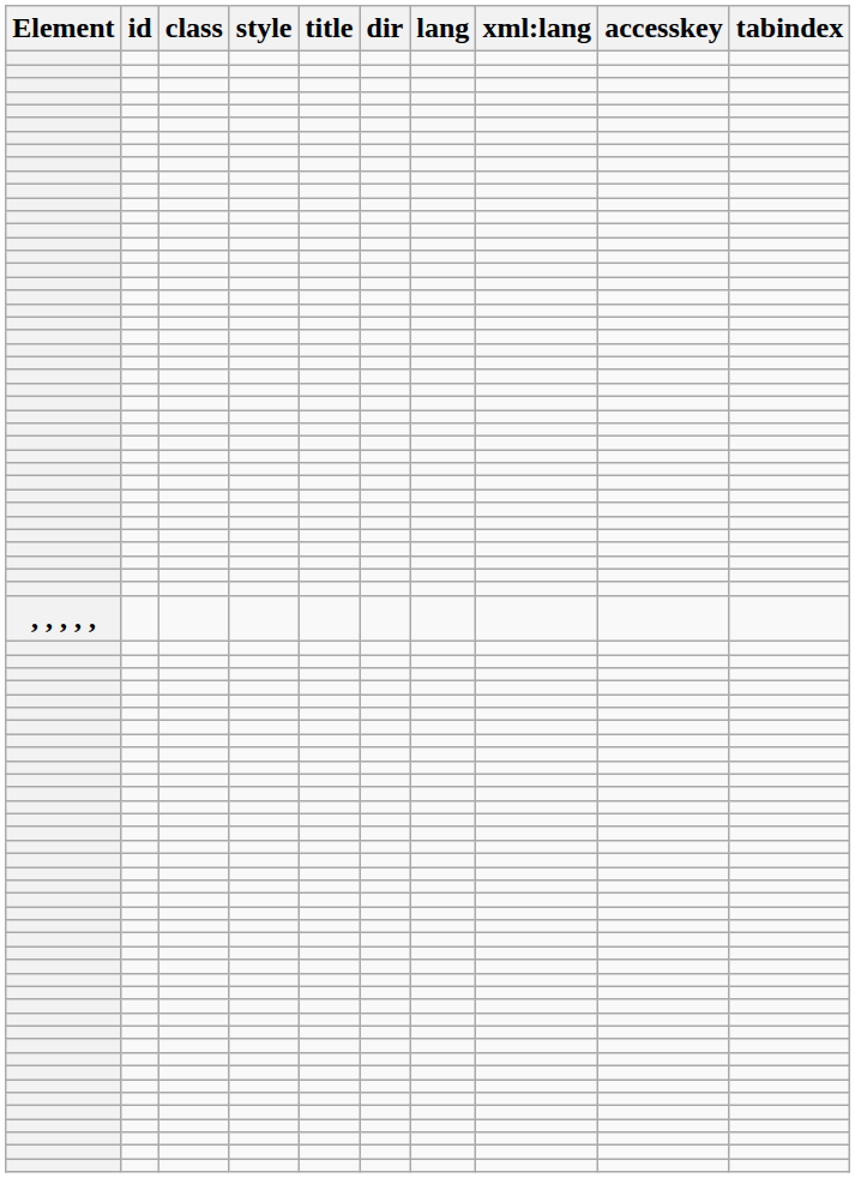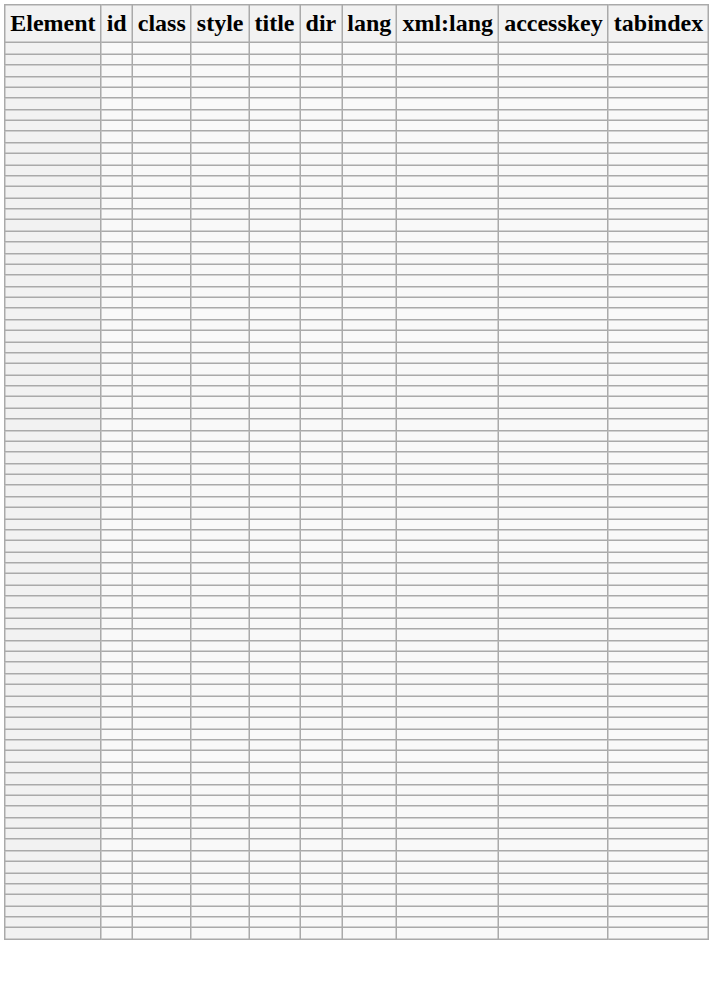 <table class="wikitable sortable sticky-header">
 <tr>
 <th>Element</th>
 <th>id</th>
 <th>class</th>
 <th>style</th>
 <th>title</th>
 <th>dir</th>
 <th>lang</th>
 <th>xml:lang</th>
 <th>accesskey</th>
 <th>tabindex</th>
 </tr>
 <tr>
 <th></th>
 <td></td>
 <td></td>
 <td></td>
 <td></td>
 <td></td>
 <td></td>
 <td></td>
 <td></td>
 <td></td>
 </tr>
 <tr>
 <th></th>
 <td></td>
 <td></td>
 <td></td>
 <td></td>
 <td></td>
 <td></td>
 <td></td>
 <td></td>
 <td></td>
 </tr>
 <tr>
 <th></th>
 <td></td>
 <td></td>
 <td></td>
 <td></td>
 <td></td>
 <td></td>
 <td></td>
 <td></td>
 <td></td>
 </tr>
 <tr>
 <th></th>
 <td></td>
 <td></td>
 <td></td>
 <td></td>
 <td></td>
 <td></td>
 <td></td>
 <td></td>
 <td></td>
 </tr>
 <tr>
 <th></th>
 <td></td>
 <td></td>
 <td></td>
 <td></td>
 <td></td>
 <td></td>
 <td></td>
 <td></td>
 <td></td>
 </tr>
 <tr>
 <th></th>
 <td></td>
 <td></td>
 <td></td>
 <td></td>
 <td></td>
 <td></td>
 <td></td>
 <td></td>
 <td></td>
 </tr>
 <tr>
 <th></th>
 <td></td>
 <td></td>
 <td></td>
 <td></td>
 <td></td>
 <td></td>
 <td></td>
 <td></td>
 <td></td>
 </tr>
 <tr>
 <th></th>
 <td></td>
 <td></td>
 <td></td>
 <td></td>
 <td></td>
 <td></td>
 <td></td>
 <td></td>
 <td></td>
 </tr>
 <tr>
 <th></th>
 <td></td>
 <td></td>
 <td></td>
 <td></td>
 <td></td>
 <td></td>
 <td></td>
 <td></td>
 <td></td>
 </tr>
 <tr>
 <th></th>
 <td></td>
 <td></td>
 <td></td>
 <td></td>
 <td></td>
 <td></td>
 <td></td>
 <td></td>
 <td></td>
 </tr>
 <tr>
 <th></th>
 <td></td>
 <td></td>
 <td></td>
 <td></td>
 <td></td>
 <td></td>
 <td></td>
 <td></td>
 <td></td>
 </tr>
 <tr>
 <th></th>
 <td></td>
 <td></td>
 <td></td>
 <td></td>
 <td></td>
 <td></td>
 <td></td>
 <td></td>
 <td></td>
 </tr>
 <tr>
 <th></th>
 <td></td>
 <td></td>
 <td></td>
 <td></td>
 <td></td>
 <td></td>
 <td></td>
 <td></td>
 <td></td>
 </tr>
 <tr>
 <th></th>
 <td></td>
 <td></td>
 <td></td>
 <td></td>
 <td></td>
 <td></td>
 <td></td>
 <td></td>
 <td></td>
 </tr>
 <tr>
 <th></th>
 <td></td>
 <td></td>
 <td></td>
 <td></td>
 <td></td>
 <td></td>
 <td></td>
 <td></td>
 <td></td>
 </tr>
 <tr>
 <th></th>
 <td></td>
 <td></td>
 <td></td>
 <td></td>
 <td></td>
 <td></td>
 <td></td>
 <td></td>
 <td></td>
 </tr>
 <tr>
 <th></th>
 <td></td>
 <td></td>
 <td></td>
 <td></td>
 <td></td>
 <td></td>
 <td></td>
 <td></td>
 <td></td>
 </tr>
 <tr>
 <th></th>
 <td></td>
 <td></td>
 <td></td>
 <td></td>
 <td></td>
 <td></td>
 <td></td>
 <td></td>
 <td></td>
 </tr>
 <tr>
 <th></th>
 <td></td>
 <td></td>
 <td></td>
 <td></td>
 <td></td>
 <td></td>
 <td></td>
 <td></td>
 <td></td>
 </tr>
 <tr>
 <th></th>
 <td></td>
 <td></td>
 <td></td>
 <td></td>
 <td></td>
 <td></td>
 <td></td>
 <td></td>
 <td></td>
 </tr>
 <tr>
 <th></th>
 <td></td>
 <td></td>
 <td></td>
 <td></td>
 <td></td>
 <td></td>
 <td></td>
 <td></td>
 <td></td>
 </tr>
 <tr>
 <th></th>
 <td></td>
 <td></td>
 <td></td>
 <td></td>
 <td></td>
 <td></td>
 <td></td>
 <td></td>
 <td></td>
 </tr>
 <tr>
 <th></th>
 <td></td>
 <td></td>
 <td></td>
 <td></td>
 <td></td>
 <td></td>
 <td></td>
 <td></td>
 <td></td>
 </tr>
 <tr>
 <th></th>
 <td></td>
 <td></td>
 <td></td>
 <td></td>
 <td></td>
 <td></td>
 <td></td>
 <td></td>
 <td></td>
 </tr>
 <tr>
 <th></th>
 <td></td>
 <td></td>
 <td></td>
 <td></td>
 <td></td>
 <td></td>
 <td></td>
 <td></td>
 <td></td>
 </tr>
 <tr>
 <th></th>
 <td></td>
 <td></td>
 <td></td>
 <td></td>
 <td></td>
 <td></td>
 <td></td>
 <td></td>
 <td></td>
 </tr>
 <tr>
 <th></th>
 <td></td>
 <td></td>
 <td></td>
 <td></td>
 <td></td>
 <td></td>
 <td></td>
 <td></td>
 <td></td>
 </tr>
 <tr>
 <th></th>
 <td></td>
 <td></td>
 <td></td>
 <td></td>
 <td></td>
 <td></td>
 <td></td>
 <td></td>
 <td></td>
 </tr>
 <tr>
 <th></th>
 <td></td>
 <td></td>
 <td></td>
 <td></td>
 <td></td>
 <td></td>
 <td></td>
 <td></td>
 <td></td>
 </tr>
 <tr>
 <th></th>
 <td></td>
 <td></td>
 <td></td>
 <td></td>
 <td></td>
 <td></td>
 <td></td>
 <td></td>
 <td></td>
 </tr>
 <tr>
 <th></th>
 <td></td>
 <td></td>
 <td></td>
 <td></td>
 <td></td>
 <td></td>
 <td></td>
 <td></td>
 <td></td>
 </tr>
 <tr>
 <th></th>
 <td></td>
 <td></td>
 <td></td>
 <td></td>
 <td></td>
 <td></td>
 <td></td>
 <td></td>
 <td></td>
 </tr>
 <tr>
 <th></th>
 <td></td>
 <td></td>
 <td></td>
 <td></td>
 <td></td>
 <td></td>
 <td></td>
 <td></td>
 <td></td>
 </tr>
 <tr>
 <th></th>
 <td></td>
 <td></td>
 <td></td>
 <td></td>
 <td></td>
 <td></td>
 <td></td>
 <td></td>
 <td></td>
 </tr>
 <tr>
 <th></th>
 <td></td>
 <td></td>
 <td></td>
 <td></td>
 <td></td>
 <td></td>
 <td></td>
 <td></td>
 <td></td>
 </tr>
 <tr>
 <th></th>
 <td></td>
 <td></td>
 <td></td>
 <td></td>
 <td></td>
 <td></td>
 <td></td>
 <td></td>
 <td></td>
 </tr>
 <tr>
 <th></th>
 <td></td>
 <td></td>
 <td></td>
 <td></td>
 <td></td>
 <td></td>
 <td></td>
 <td></td>
 <td></td>
 </tr>
 <tr>
 <th></th>
 <td></td>
 <td></td>
 <td></td>
 <td></td>
 <td></td>
 <td></td>
 <td></td>
 <td></td>
 <td></td>
 </tr>
 <tr>
 <th></th>
 <td></td>
 <td></td>
 <td></td>
 <td></td>
 <td></td>
 <td></td>
 <td></td>
 <td></td>
 <td></td>
 </tr>
 <tr>
 <th></th>
 <td></td>
 <td></td>
 <td></td>
 <td></td>
 <td></td>
 <td></td>
 <td></td>
 <td></td>
 <td></td>
 </tr>
 <tr>
 <th></th>
 <td></td>
 <td></td>
 <td></td>
 <td></td>
 <td></td>
 <td></td>
 <td></td>
 <td></td>
 <td></td>
 </tr>
 <tr>
-<th>, , , , , </th>
-<td></td>
-<td></td>
-<td></td>
-<td></td>
-<td></td>
-<td></td>
-<td></td>
-<td></td>
-<td></td>
-</tr>
-<tr>
 <th></th>
 <td></td>
 <td></td>
 <td></td>
 <td></td>
 <td></td>
 <td></td>
 <td></td>
 <td></td>
 <td></td>
 </tr>
 <tr>
 <th></th>
 <td></td>
 <td></td>
 <td></td>
 <td></td>
 <td></td>
 <td></td>
 <td></td>
 <td></td>
 <td></td>
 </tr>
 <tr>
 <th></th>
 <td></td>
 <td></td>
 <td></td>
 <td></td>
 <td></td>
 <td></td>
 <td></td>
 <td></td>
 <td></td>
 </tr>
 <tr>
 <th></th>
 <td></td>
 <td></td>
 <td></td>
 <td></td>
 <td></td>
 <td></td>
 <td></td>
 <td></td>
 <td></td>
 </tr>
 <tr>
 <th></th>
 <td></td>
 <td></td>
 <td></td>
 <td></td>
 <td></td>
 <td></td>
 <td></td>
 <td></td>
 <td></td>
 </tr>
 <tr>
 <th></th>
 <td></td>
 <td></td>
 <td></td>
 <td></td>
 <td></td>
 <td></td>
 <td></td>
 <td></td>
 <td></td>
 </tr>
 <tr>
 <th></th>
 <td></td>
 <td></td>
 <td></td>
 <td></td>
 <td></td>
 <td></td>
 <td></td>
 <td></td>
 <td></td>
 </tr>
 <tr>
 <th></th>
 <td></td>
 <td></td>
 <td></td>
 <td></td>
 <td></td>
 <td></td>
 <td></td>
 <td></td>
 <td></td>
 </tr>
 <tr>
 <th></th>
 <td></td>
 <td></td>
 <td></td>
 <td></td>
 <td></td>
 <td></td>
 <td></td>
 <td></td>
 <td></td>
 </tr>
 <tr>
 <th></th>
 <td></td>
 <td></td>
 <td></td>
 <td></td>
 <td></td>
 <td></td>
 <td></td>
 <td></td>
 <td></td>
 </tr>
 <tr>
 <th></th>
 <td></td>
 <td></td>
 <td></td>
 <td></td>
 <td></td>
 <td></td>
 <td></td>
 <td></td>
 <td></td>
 </tr>
 <tr>
 <th></th>
 <td></td>
 <td></td>
 <td></td>
 <td></td>
 <td></td>
 <td></td>
 <td></td>
 <td></td>
 <td></td>
 </tr>
 <tr>
 <th></th>
 <td></td>
 <td></td>
 <td></td>
 <td></td>
 <td></td>
 <td></td>
 <td></td>
 <td></td>
 <td></td>
 </tr>
 <tr>
 <th></th>
 <td></td>
 <td></td>
 <td></td>
 <td></td>
 <td></td>
 <td></td>
 <td></td>
 <td></td>
 <td></td>
 </tr>
 <tr>
 <th></th>
 <td></td>
 <td></td>
 <td></td>
 <td></td>
 <td></td>
 <td></td>
 <td></td>
 <td></td>
 <td></td>
 </tr>
 <tr>
 <th></th>
 <td></td>
 <td></td>
 <td></td>
 <td></td>
 <td></td>
 <td></td>
 <td></td>
 <td></td>
 <td></td>
 </tr>
 <tr>
 <th></th>
 <td></td>
 <td></td>
 <td></td>
 <td></td>
 <td></td>
 <td></td>
 <td></td>
 <td></td>
 <td></td>
 </tr>
 <tr>
 <th></th>
 <td></td>
 <td></td>
 <td></td>
 <td></td>
 <td></td>
 <td></td>
 <td></td>
 <td></td>
 <td></td>
 </tr>
 <tr>
 <th></th>
 <td></td>
 <td></td>
 <td></td>
 <td></td>
 <td></td>
 <td></td>
 <td></td>
 <td></td>
 <td></td>
 </tr>
 <tr>
 <th></th>
 <td></td>
 <td></td>
 <td></td>
 <td></td>
 <td></td>
 <td></td>
 <td></td>
 <td></td>
 <td></td>
 </tr>
 <tr>
 <th></th>
 <td></td>
 <td></td>
 <td></td>
 <td></td>
 <td></td>
 <td></td>
 <td></td>
 <td></td>
 <td></td>
 </tr>
 <tr>
 <th></th>
 <td></td>
 <td></td>
 <td></td>
 <td></td>
 <td></td>
 <td></td>
 <td></td>
 <td></td>
 <td></td>
 </tr>
 <tr>
 <th></th>
 <td></td>
 <td></td>
 <td></td>
 <td></td>
 <td></td>
 <td></td>
 <td></td>
 <td></td>
 <td></td>
 </tr>
 <tr>
 <th></th>
 <td></td>
 <td></td>
 <td></td>
 <td></td>
 <td></td>
 <td></td>
 <td></td>
 <td></td>
 <td></td>
 </tr>
 <tr>
 <th></th>
 <td></td>
 <td></td>
 <td></td>
 <td></td>
 <td></td>
 <td></td>
 <td></td>
 <td></td>
 <td></td>
 </tr>
 <tr>
 <th></th>
 <td></td>
 <td></td>
 <td></td>
 <td></td>
 <td></td>
 <td></td>
 <td></td>
 <td></td>
 <td></td>
 </tr>
 <tr>
 <th></th>
 <td></td>
 <td></td>
 <td></td>
 <td></td>
 <td></td>
 <td></td>
 <td></td>
 <td></td>
 <td></td>
 </tr>
 <tr>
 <th></th>
 <td></td>
 <td></td>
 <td></td>
 <td></td>
 <td></td>
 <td></td>
 <td></td>
 <td></td>
 <td></td>
 </tr>
 <tr>
 <th></th>
 <td></td>
 <td></td>
 <td></td>
 <td></td>
 <td></td>
 <td></td>
 <td></td>
 <td></td>
 <td></td>
 </tr>
 <tr>
 <th></th>
 <td></td>
 <td></td>
 <td></td>
 <td></td>
 <td></td>
 <td></td>
 <td></td>
 <td></td>
 <td></td>
 </tr>
 <tr>
 <th></th>
 <td></td>
 <td></td>
 <td></td>
 <td></td>
 <td></td>
 <td></td>
 <td></td>
 <td></td>
 <td></td>
 </tr>
 <tr>
 <th></th>
 <td></td>
 <td></td>
 <td></td>
 <td></td>
 <td></td>
 <td></td>
 <td></td>
 <td></td>
 <td></td>
 </tr>
 <tr>
 <th></th>
 <td></td>
 <td></td>
 <td></td>
 <td></td>
 <td></td>
 <td></td>
 <td></td>
 <td></td>
 <td></td>
 </tr>
 <tr>
 <th></th>
 <td></td>
 <td></td>
 <td></td>
 <td></td>
 <td></td>
 <td></td>
 <td></td>
 <td></td>
 <td></td>
 </tr>
 <tr>
 <th></th>
 <td></td>
 <td></td>
 <td></td>
 <td></td>
 <td></td>
 <td></td>
 <td></td>
 <td></td>
 <td></td>
 </tr>
 <tr>
 <th></th>
 <td></td>
 <td></td>
 <td></td>
 <td></td>
 <td></td>
 <td></td>
 <td></td>
 <td></td>
 <td></td>
 </tr>
 <tr>
 <th></th>
 <td></td>
 <td></td>
 <td></td>
 <td></td>
 <td></td>
 <td></td>
 <td></td>
 <td></td>
 <td></td>
 </tr>
 <tr>
 <th></th>
 <td></td>
 <td></td>
 <td></td>
 <td></td>
 <td></td>
 <td></td>
 <td></td>
 <td></td>
 <td></td>
 </tr>
 <tr>
 <th></th>
 <td></td>
 <td></td>
 <td></td>
 <td></td>
 <td></td>
 <td></td>
 <td></td>
 <td></td>
 <td></td>
 </tr>
 <tr>
 <th></th>
 <td></td>
 <td></td>
 <td></td>
 <td></td>
 <td></td>
 <td></td>
 <td></td>
 <td></td>
 <td></td>
 </tr>
 </table>
